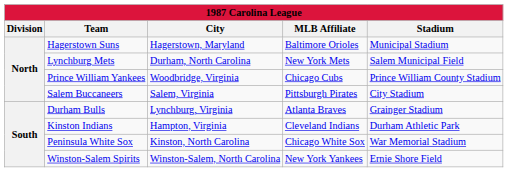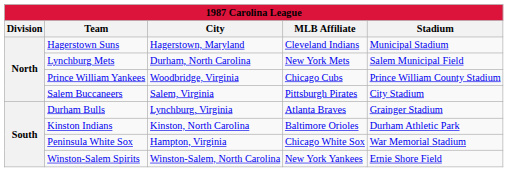 <table class="wikitable" style="width:auto">
 <tr>
 <td bgcolor="#DC143C" align="center" colspan="7"><strong><span>1987 Carolina League</span></strong></td>
 </tr>
 <tr>
 <th>Division</th>
 <th>Team</th>
 <th>City</th>
 <th>MLB Affiliate</th>
 <th>Stadium</th>
 </tr>
 <tr>
 <th rowspan="4">North</th>
 <td><a href='#'>Hagerstown Suns</a></td>
 <td><a href='#'>Hagerstown, Maryland</a></td>
-<td><a href='#'>Baltimore Orioles</a></td>
+<td><a href='#'>Cleveland Indians</a></td>
 <td><a href='#'>Municipal Stadium</a></td>
 </tr>
 <tr>
 <td><a href='#'>Lynchburg Mets</a></td>
 <td><a href='#'>Durham, North Carolina</a></td>
 <td><a href='#'>New York Mets</a></td>
 <td><a href='#'>Salem Municipal Field</a></td>
 </tr>
 <tr>
 <td><a href='#'>Prince William Yankees</a></td>
 <td><a href='#'>Woodbridge, Virginia</a></td>
 <td><a href='#'>Chicago Cubs</a></td>
 <td><a href='#'>Prince William County Stadium</a></td>
 </tr>
 <tr>
 <td><a href='#'>Salem Buccaneers</a></td>
 <td><a href='#'>Salem, Virginia</a></td>
 <td><a href='#'>Pittsburgh Pirates</a></td>
 <td><a href='#'>City Stadium</a></td>
 </tr>
 <tr>
 <th rowspan="4">South</th>
 <td><a href='#'>Durham Bulls</a></td>
 <td><a href='#'>Lynchburg, Virginia</a></td>
 <td><a href='#'>Atlanta Braves</a></td>
 <td><a href='#'>Grainger Stadium</a></td>
 </tr>
 <tr>
 <td><a href='#'>Kinston Indians</a></td>
-<td><a href='#'>Hampton, Virginia</a></td>
-<td><a href='#'>Cleveland Indians</a></td>
+<td><a href='#'>Kinston, North Carolina</a></td>
+<td><a href='#'>Baltimore Orioles</a></td>
 <td><a href='#'>Durham Athletic Park</a></td>
 </tr>
 <tr>
 <td><a href='#'>Peninsula White Sox</a></td>
-<td><a href='#'>Kinston, North Carolina</a></td>
+<td><a href='#'>Hampton, Virginia</a></td>
 <td><a href='#'>Chicago White Sox</a></td>
 <td><a href='#'>War Memorial Stadium</a></td>
 </tr>
 <tr>
 <td><a href='#'>Winston-Salem Spirits</a></td>
 <td><a href='#'>Winston-Salem, North Carolina</a></td>
 <td><a href='#'>New York Yankees</a></td>
 <td><a href='#'>Ernie Shore Field</a></td>
 </tr>
 </table>
